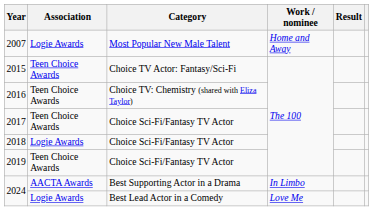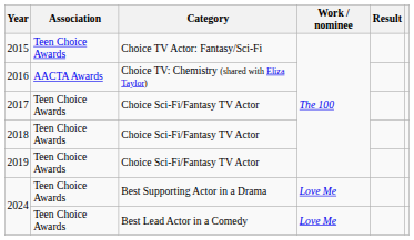 <table class="wikitable sortable">
 <tr>
 <th>Year</th>
 <th>Association</th>
 <th>Category</th>
 <th>Work / nominee</th>
 <th>Result</th>
 <th class="unsortable"></th>
-</tr>
-<tr>
-<td>2007</td>
-<td><a href='#'>Logie Awards</a></td>
-<td><a href='#'>Most Popular New Male Talent</a></td>
-<td><em><a href='#'>Home and Away</a></em></td>
-<td></td>
-<td style="text-align:center;"></td>
 </tr>
 <tr>
 <td>2015</td>
 <td><a href='#'>Teen Choice Awards</a></td>
 <td>Choice TV Actor: Fantasy/Sci-Fi</td>
 <td rowspan="5"><em><a href='#'>The 100</a></em></td>
 <td></td>
 <td style="text-align:center;"></td>
 </tr>
 <tr>
 <td>2016</td>
-<td>Teen Choice Awards</td>
+<td><a href='#'>AACTA Awards</a></td>
 <td>Choice TV: Chemistry <small> (shared with <a href='#'>Eliza Taylor</a>) </small></td>
 <td></td>
 <td style="text-align:center;"></td>
 </tr>
 <tr>
 <td>2017</td>
 <td>Teen Choice Awards</td>
 <td>Choice Sci-Fi/Fantasy TV Actor</td>
 <td></td>
 <td style="text-align:center;"></td>
 </tr>
 <tr>
 <td>2018</td>
-<td><a href='#'>Logie Awards</a></td>
+<td>Teen Choice Awards</td>
 <td>Choice Sci-Fi/Fantasy TV Actor</td>
 <td></td>
 <td style="text-align:center;"></td>
 </tr>
 <tr>
 <td>2019</td>
 <td>Teen Choice Awards</td>
 <td>Choice Sci-Fi/Fantasy TV Actor</td>
 <td></td>
 <td style="text-align:center;"></td>
 </tr>
 <tr>
 <td rowspan="2">2024</td>
-<td><a href='#'>AACTA Awards</a></td>
+<td>Teen Choice Awards</td>
 <td>Best Supporting Actor in a Drama</td>
-<td><em><a href='#'>In Limbo</a></em></td>
+<td><em><a href='#'>Love Me</a></em></td>
 <td></td>
 <td></td>
 </tr>
 <tr>
-<td><a href='#'>Logie Awards</a></td>
+<td>Teen Choice Awards</td>
 <td>Best Lead Actor in a Comedy</td>
 <td><em><a href='#'>Love Me</a></em></td>
 <td></td>
 <td></td>
 </tr>
 </table>
